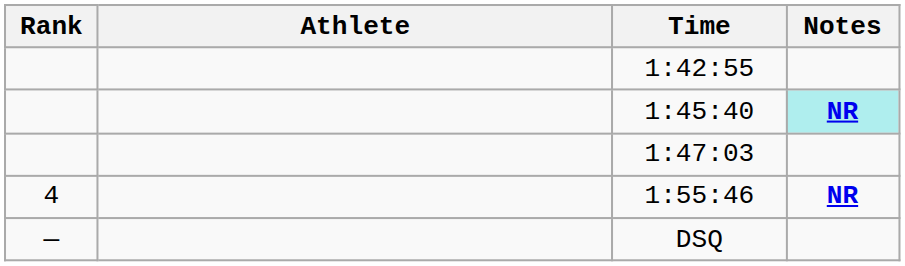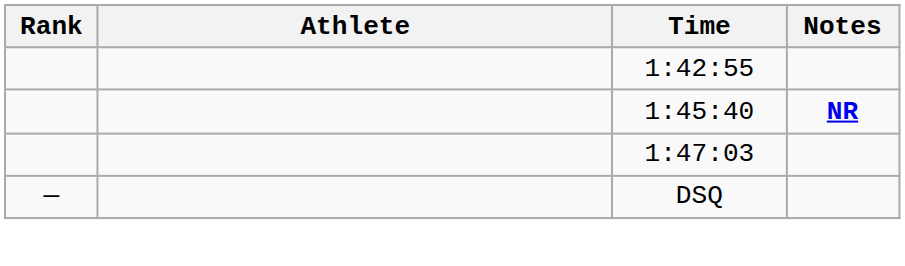 <table class="wikitable sortable" style="text-align:center">
 <tr>
 <th width=40>Rank</th>
 <th width=250>Athlete</th>
 <th width=80>Time</th>
 <th width=50>Notes</th>
 </tr>
 <tr>
 <td></td>
 <td align=left></td>
 <td>1:42:55</td>
 <td></td>
 </tr>
 <tr>
 <td></td>
 <td align=left></td>
 <td>1:45:40</td>
-<td style="background: paleturquoise;"><strong><a href='#'>NR</a></strong></td>
+<td><strong><a href='#'>NR</a></strong></td>
 </tr>
 <tr>
 <td></td>
 <td align=left></td>
 <td>1:47:03</td>
 <td></td>
 </tr>
 <tr>
-<td>4</td>
-<td align=left></td>
-<td>1:55:46</td>
-<td><strong><a href='#'>NR</a></strong></td>
-</tr>
-<tr>
 <td>—</td>
 <td align=left></td>
 <td>DSQ</td>
 <td></td>
 </tr>
 </table>
